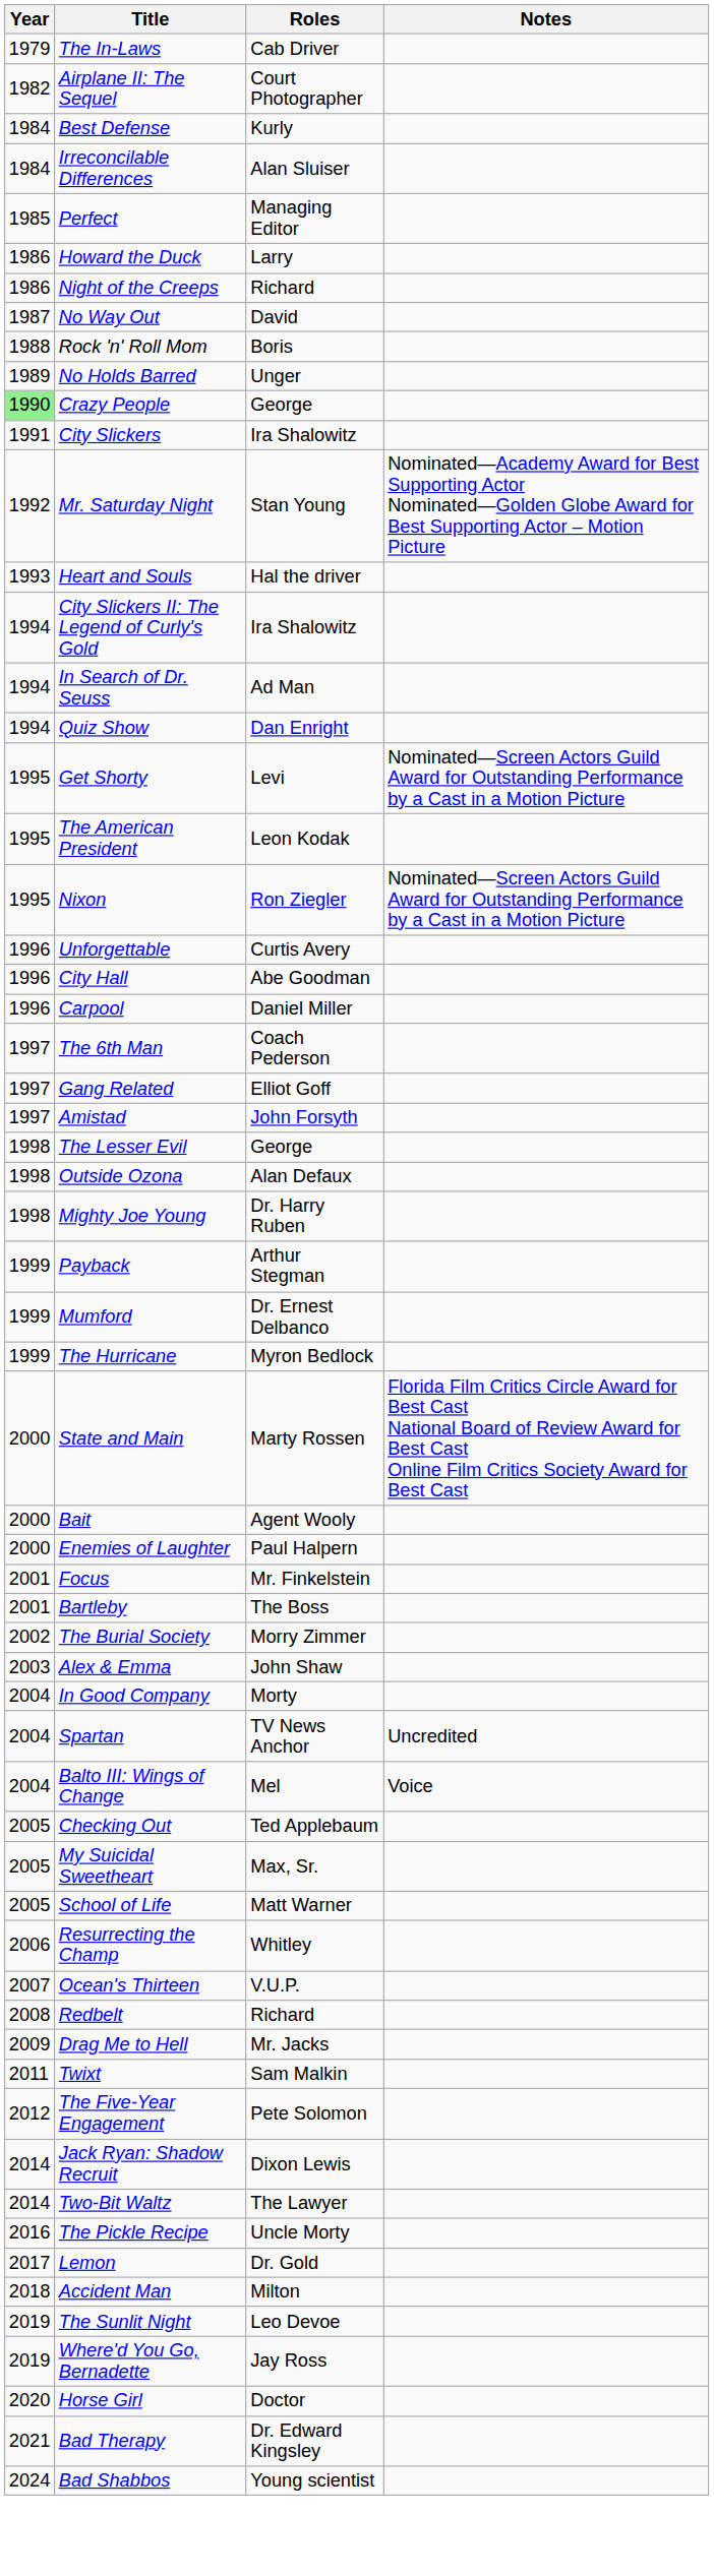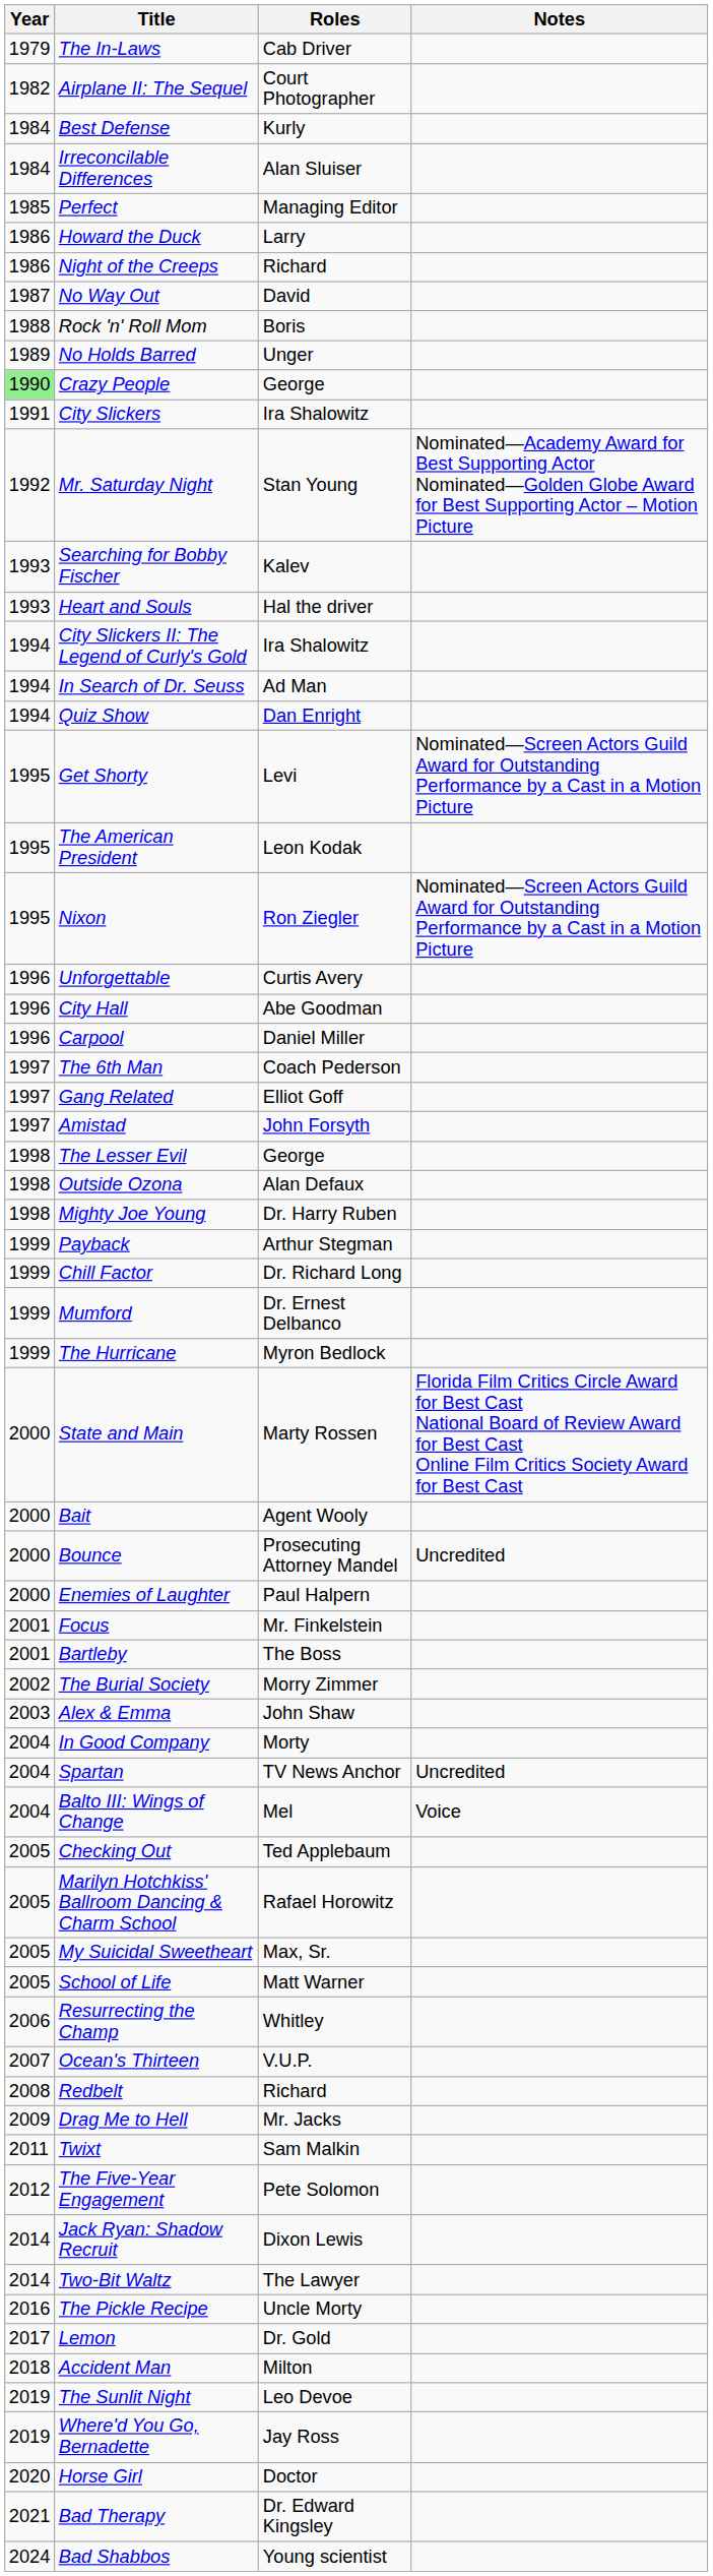 <table class="wikitable sortable">
 <tr>
 <th>Year</th>
 <th>Title</th>
 <th>Roles</th>
 <th>Notes</th>
 </tr>
 <tr>
 <td>1979</td>
 <td><em><a href='#'>The In-Laws</a></em></td>
 <td>Cab Driver</td>
 <td></td>
 </tr>
 <tr>
 <td>1982</td>
 <td><em><a href='#'>Airplane II: The Sequel</a></em></td>
 <td>Court Photographer</td>
 <td></td>
 </tr>
 <tr>
 <td>1984</td>
 <td><em><a href='#'>Best Defense</a></em></td>
 <td>Kurly</td>
 <td></td>
 </tr>
 <tr>
 <td>1984</td>
 <td><em><a href='#'>Irreconcilable Differences</a></em></td>
 <td>Alan Sluiser</td>
 </tr>
 <tr>
 <td>1985</td>
 <td><em><a href='#'>Perfect</a></em></td>
 <td>Managing Editor</td>
 <td></td>
 </tr>
 <tr>
 <td>1986</td>
 <td><em><a href='#'>Howard the Duck</a></em></td>
 <td>Larry</td>
 <td></td>
 </tr>
 <tr>
 <td>1986</td>
 <td><em><a href='#'>Night of the Creeps</a></em></td>
 <td>Richard</td>
 <td></td>
 </tr>
 <tr>
 <td>1987</td>
 <td><em><a href='#'>No Way Out</a></em></td>
 <td>David</td>
 <td></td>
 </tr>
 <tr>
 <td>1988</td>
 <td><em>Rock 'n' Roll Mom</em></td>
 <td>Boris</td>
 <td></td>
 </tr>
 <tr>
 <td>1989</td>
 <td><em><a href='#'>No Holds Barred</a></em></td>
 <td>Unger</td>
 <td></td>
 </tr>
 <tr>
 <td style="background: lightgreen;">1990</td>
 <td><em><a href='#'>Crazy People</a></em></td>
 <td>George</td>
 <td></td>
 </tr>
 <tr>
 <td>1991</td>
 <td><em><a href='#'>City Slickers</a></em></td>
 <td>Ira Shalowitz</td>
 <td></td>
 </tr>
 <tr>
 <td>1992</td>
 <td><em><a href='#'>Mr. Saturday Night</a></em></td>
 <td>Stan Young</td>
 <td>Nominated—<a href='#'>Academy Award for Best Supporting Actor</a><br>Nominated—<a href='#'>Golden Globe Award for Best Supporting Actor – Motion Picture</a></td>
+</tr>
+<tr>
+<td>1993</td>
+<td><em><a href='#'>Searching for Bobby Fischer</a></em></td>
+<td>Kalev</td>
+<td></td>
 </tr>
 <tr>
 <td>1993</td>
 <td><em><a href='#'>Heart and Souls</a></em></td>
 <td>Hal the driver</td>
 <td></td>
 </tr>
 <tr>
 <td>1994</td>
 <td><em><a href='#'>City Slickers II: The Legend of Curly's Gold</a></em></td>
 <td>Ira Shalowitz</td>
 <td></td>
 </tr>
 <tr>
 <td>1994</td>
 <td><em><a href='#'>In Search of Dr. Seuss</a></em></td>
 <td>Ad Man</td>
 <td></td>
 </tr>
 <tr>
 <td>1994</td>
 <td><em><a href='#'>Quiz Show</a></em></td>
 <td><a href='#'>Dan Enright</a></td>
 <td></td>
 </tr>
 <tr>
 <td>1995</td>
 <td><em><a href='#'>Get Shorty</a></em></td>
 <td>Levi</td>
 <td>Nominated—<a href='#'>Screen Actors Guild Award for Outstanding Performance by a Cast in a Motion Picture</a></td>
 </tr>
 <tr>
 <td>1995</td>
 <td><em><a href='#'>The American President</a></em></td>
 <td>Leon Kodak</td>
 <td></td>
 </tr>
 <tr>
 <td>1995</td>
 <td><em><a href='#'>Nixon</a></em></td>
 <td><a href='#'>Ron Ziegler</a></td>
 <td>Nominated—<a href='#'>Screen Actors Guild Award for Outstanding Performance by a Cast in a Motion Picture</a></td>
 </tr>
 <tr>
 <td>1996</td>
 <td><em><a href='#'>Unforgettable</a></em></td>
 <td>Curtis Avery</td>
 <td></td>
 </tr>
 <tr>
 <td>1996</td>
 <td><em><a href='#'>City Hall</a></em></td>
 <td>Abe Goodman</td>
 <td></td>
 </tr>
 <tr>
 <td>1996</td>
 <td><em><a href='#'>Carpool</a></em></td>
 <td>Daniel Miller</td>
 <td></td>
 </tr>
 <tr>
 <td>1997</td>
 <td><em><a href='#'>The 6th Man</a></em></td>
 <td>Coach Pederson</td>
 <td></td>
 </tr>
 <tr>
 <td>1997</td>
 <td><em><a href='#'>Gang Related</a></em></td>
 <td>Elliot Goff</td>
 <td></td>
 </tr>
 <tr>
 <td>1997</td>
 <td><em><a href='#'>Amistad</a></em></td>
 <td><a href='#'>John Forsyth</a></td>
 <td></td>
 </tr>
 <tr>
 <td>1998</td>
 <td><em><a href='#'>The Lesser Evil</a></em></td>
 <td>George</td>
 <td></td>
 </tr>
 <tr>
 <td>1998</td>
 <td><em><a href='#'>Outside Ozona</a></em></td>
 <td>Alan Defaux</td>
 <td></td>
 </tr>
 <tr>
 <td>1998</td>
 <td><em><a href='#'>Mighty Joe Young</a></em></td>
 <td>Dr. Harry Ruben</td>
 <td></td>
 </tr>
 <tr>
 <td>1999</td>
 <td><em><a href='#'>Payback</a></em></td>
 <td>Arthur Stegman</td>
 <td></td>
 </tr>
 <tr>
 <td>1999</td>
+<td><em><a href='#'>Chill Factor</a></em></td>
+<td>Dr. Richard Long</td>
+<td></td>
+</tr>
+<tr>
+<td>1999</td>
 <td><em><a href='#'>Mumford</a></em></td>
 <td>Dr. Ernest Delbanco</td>
 <td></td>
 </tr>
 <tr>
 <td>1999</td>
 <td><em><a href='#'>The Hurricane</a></em></td>
 <td>Myron Bedlock</td>
 <td></td>
 </tr>
 <tr>
 <td>2000</td>
 <td><em><a href='#'>State and Main</a></em></td>
 <td>Marty Rossen</td>
 <td><a href='#'>Florida Film Critics Circle Award for Best Cast</a><br><a href='#'>National Board of Review Award for Best Cast</a><br><a href='#'>Online Film Critics Society Award for Best Cast</a></td>
 </tr>
 <tr>
 <td>2000</td>
 <td><em><a href='#'>Bait</a></em></td>
 <td>Agent Wooly</td>
 <td></td>
+</tr>
+<tr>
+<td>2000</td>
+<td><em><a href='#'>Bounce</a></em></td>
+<td>Prosecuting Attorney Mandel</td>
+<td>Uncredited</td>
 </tr>
 <tr>
 <td>2000</td>
 <td><em><a href='#'>Enemies of Laughter</a></em></td>
 <td>Paul Halpern</td>
 <td></td>
 </tr>
 <tr>
 <td>2001</td>
 <td><em><a href='#'>Focus</a></em></td>
 <td>Mr. Finkelstein</td>
 <td></td>
 </tr>
 <tr>
 <td>2001</td>
 <td><em><a href='#'>Bartleby</a></em></td>
 <td>The Boss</td>
 <td></td>
 </tr>
 <tr>
 <td>2002</td>
 <td><em><a href='#'>The Burial Society</a></em></td>
 <td>Morry Zimmer</td>
 <td></td>
 </tr>
 <tr>
 <td>2003</td>
 <td><em><a href='#'>Alex & Emma</a></em></td>
 <td>John Shaw</td>
 <td></td>
 </tr>
 <tr>
 <td>2004</td>
 <td><em><a href='#'>In Good Company</a></em></td>
 <td>Morty</td>
 <td></td>
 </tr>
 <tr>
 <td>2004</td>
 <td><em><a href='#'>Spartan</a></em></td>
 <td>TV News Anchor</td>
 <td>Uncredited</td>
 </tr>
 <tr>
 <td>2004</td>
 <td><em><a href='#'>Balto III: Wings of Change</a></em></td>
 <td>Mel</td>
 <td>Voice</td>
 </tr>
 <tr>
 <td>2005</td>
 <td><em><a href='#'>Checking Out</a></em></td>
 <td>Ted Applebaum</td>
+<td></td>
+</tr>
+<tr>
+<td>2005</td>
+<td><em><a href='#'>Marilyn Hotchkiss' Ballroom Dancing & Charm School</a></em></td>
+<td>Rafael Horowitz</td>
 <td></td>
 </tr>
 <tr>
 <td>2005</td>
 <td><em><a href='#'>My Suicidal Sweetheart</a></em></td>
 <td>Max, Sr.</td>
 <td></td>
 </tr>
 <tr>
 <td>2005</td>
 <td><em><a href='#'>School of Life</a></em></td>
 <td>Matt Warner</td>
 <td></td>
 </tr>
 <tr>
 <td>2006</td>
 <td><em><a href='#'>Resurrecting the Champ</a></em></td>
 <td>Whitley</td>
 <td></td>
 </tr>
 <tr>
 <td>2007</td>
 <td><em><a href='#'>Ocean's Thirteen</a></em></td>
 <td>V.U.P.</td>
 <td></td>
 </tr>
 <tr>
 <td>2008</td>
 <td><em><a href='#'>Redbelt</a></em></td>
 <td>Richard</td>
 <td></td>
 </tr>
 <tr>
 <td>2009</td>
 <td><em><a href='#'>Drag Me to Hell</a></em></td>
 <td>Mr. Jacks</td>
 <td></td>
 </tr>
 <tr>
 <td>2011</td>
 <td><em><a href='#'>Twixt</a></em></td>
 <td>Sam Malkin</td>
 <td></td>
 </tr>
 <tr>
 <td>2012</td>
 <td><em><a href='#'>The Five-Year Engagement</a></em></td>
 <td>Pete Solomon</td>
 <td></td>
 </tr>
 <tr>
 <td>2014</td>
 <td><em><a href='#'>Jack Ryan: Shadow Recruit</a></em></td>
 <td>Dixon Lewis</td>
 <td></td>
 </tr>
 <tr>
 <td>2014</td>
 <td><em><a href='#'>Two-Bit Waltz</a></em></td>
 <td>The Lawyer</td>
 <td></td>
 </tr>
 <tr>
 <td>2016</td>
 <td><em><a href='#'>The Pickle Recipe</a></em></td>
 <td>Uncle Morty</td>
 <td></td>
 </tr>
 <tr>
 <td>2017</td>
 <td><em><a href='#'>Lemon</a></em></td>
 <td>Dr. Gold</td>
 <td></td>
 </tr>
 <tr>
 <td>2018</td>
 <td><em><a href='#'>Accident Man</a></em></td>
 <td>Milton</td>
 <td></td>
 </tr>
 <tr>
 <td>2019</td>
 <td><em><a href='#'>The Sunlit Night</a></em></td>
 <td>Leo Devoe</td>
 <td></td>
 </tr>
 <tr>
 <td>2019</td>
 <td><em><a href='#'>Where'd You Go, Bernadette</a></em></td>
 <td>Jay Ross</td>
 <td></td>
 </tr>
 <tr>
 <td>2020</td>
 <td><em><a href='#'>Horse Girl</a></em></td>
 <td>Doctor</td>
 <td></td>
 </tr>
 <tr>
 <td>2021</td>
 <td><em><a href='#'>Bad Therapy</a></em></td>
 <td>Dr. Edward Kingsley</td>
 <td></td>
 </tr>
 <tr>
 <td>2024</td>
 <td><em><a href='#'>Bad Shabbos</a></em></td>
 <td>Young scientist</td>
 <td></td>
 </tr>
 </table>
